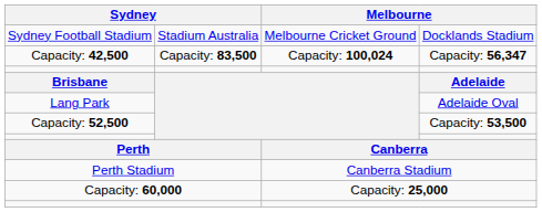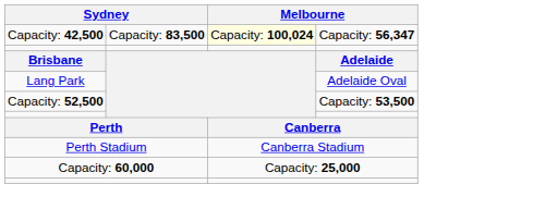 <table class="wikitable" style="text-align:center">
 <tr>
 <th colspan=2><a href='#'>Sydney</a></th>
 <th colspan=2><a href='#'>Melbourne</a></th>
 </tr>
 <tr>
-<td><a href='#'>Sydney Football Stadium</a></td>
-<td><a href='#'>Stadium Australia</a></td>
-<td><a href='#'>Melbourne Cricket Ground</a></td>
-<td><a href='#'>Docklands Stadium</a></td>
-</tr>
-<tr>
 <td>Capacity: <strong>42,500</strong></td>
 <td>Capacity: <strong>83,500</strong></td>
-<td>Capacity: <strong>100,024</strong></td>
+<td style="background: lightyellow;">Capacity: <strong>100,024</strong></td>
 <td>Capacity: <strong>56,347</strong></td>
 </tr>
 <tr>
 <td></td>
 <td></td>
 <td></td>
 <td></td>
 </tr>
 <tr>
 <th><a href='#'>Brisbane</a></th>
 <th rowspan=4 colspan=2></th>
 <th><a href='#'>Adelaide</a></th>
 </tr>
 <tr>
 <td><a href='#'>Lang Park</a></td>
 <td><a href='#'>Adelaide Oval</a></td>
 </tr>
 <tr>
 <td>Capacity: <strong>52,500</strong></td>
 <td>Capacity: <strong>53,500</strong></td>
 </tr>
 <tr>
 <td></td>
 <td></td>
 </tr>
 <tr>
 <th colspan=2><a href='#'>Perth</a></th>
 <th colspan=2><a href='#'>Canberra</a></th>
 </tr>
 <tr>
 <td colspan=2><a href='#'>Perth Stadium</a></td>
 <td colspan=2><a href='#'>Canberra Stadium</a></td>
 </tr>
 <tr>
 <td colspan=2>Capacity: <strong>60,000</strong></td>
 <td colspan=2>Capacity: <strong>25,000</strong></td>
 </tr>
 <tr>
 <td colspan=2></td>
 <td colspan=2></td>
 </tr>
 </table>
